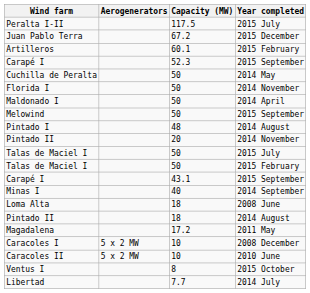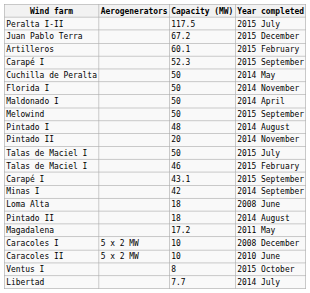 <table class="wikitable sortable">
 <tr>
 <th>Wind farm</th>
 <th>Aerogenerators</th>
 <th>Capacity (MW)</th>
 <th>Year completed</th>
 </tr>
 <tr>
 <td>Peralta I-II</td>
 <td></td>
 <td>117.5</td>
 <td>2015 July</td>
 </tr>
 <tr>
 <td>Juan Pablo Terra</td>
 <td></td>
 <td>67.2</td>
 <td>2015 December</td>
 </tr>
 <tr>
 <td>Artilleros</td>
 <td></td>
 <td>60.1</td>
 <td>2015 February</td>
 </tr>
 <tr>
 <td>Carapé I</td>
 <td></td>
 <td>52.3</td>
 <td>2015 September</td>
 </tr>
 <tr>
 <td>Cuchilla de Peralta</td>
 <td></td>
 <td>50</td>
 <td>2014 May</td>
 </tr>
 <tr>
 <td>Florida I</td>
 <td></td>
 <td>50</td>
 <td>2014 November</td>
 </tr>
 <tr>
 <td>Maldonado I</td>
 <td></td>
 <td>50</td>
 <td>2014 April</td>
 </tr>
 <tr>
 <td>Melowind</td>
 <td></td>
 <td>50</td>
 <td>2015 September</td>
 </tr>
 <tr>
 <td>Pintado I</td>
 <td></td>
 <td>48</td>
 <td>2014 August</td>
 </tr>
 <tr>
 <td>Pintado II</td>
 <td></td>
 <td>20</td>
 <td>2014 November</td>
 </tr>
 <tr>
 <td>Talas de Maciel I</td>
 <td></td>
 <td>50</td>
 <td>2015 July</td>
 </tr>
 <tr>
 <td>Talas de Maciel I</td>
 <td></td>
-<td>50</td>
+<td>46</td>
 <td>2015 February</td>
 </tr>
 <tr>
 <td>Carapé I</td>
 <td></td>
 <td>43.1</td>
 <td>2015 September</td>
 </tr>
 <tr>
 <td>Minas I</td>
 <td></td>
-<td>40</td>
+<td>42</td>
 <td>2014 September</td>
 </tr>
 <tr>
 <td>Loma Alta</td>
 <td></td>
 <td>18</td>
 <td>2008 June</td>
 </tr>
 <tr>
 <td>Pintado II</td>
 <td></td>
 <td>18</td>
 <td>2014 August</td>
 </tr>
 <tr>
 <td>Magadalena</td>
 <td></td>
 <td>17.2</td>
 <td>2011 May</td>
 </tr>
 <tr>
 <td>Caracoles I</td>
 <td>5 x 2 MW</td>
 <td>10</td>
 <td>2008 December</td>
 </tr>
 <tr>
 <td>Caracoles II</td>
 <td>5 x 2 MW</td>
 <td>10</td>
 <td>2010 June</td>
 </tr>
 <tr>
 <td>Ventus I</td>
 <td></td>
 <td>8</td>
 <td>2015 October</td>
 </tr>
 <tr>
 <td>Libertad</td>
 <td></td>
 <td>7.7</td>
 <td>2014 July</td>
 </tr>
 </table>
